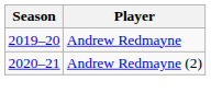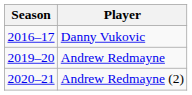 <table class="wikitable">
 <tr>
 <th>Season</th>
 <th>Player</th>
+</tr>
+<tr>
+<td><a href='#'>2016–17</a></td>
+<td><a href='#'>Danny Vukovic</a></td>
 </tr>
 <tr>
 <td><a href='#'>2019–20</a></td>
 <td><a href='#'>Andrew Redmayne</a></td>
 </tr>
 <tr>
 <td><a href='#'>2020–21</a></td>
 <td><a href='#'>Andrew Redmayne</a> (2)</td>
 </tr>
 </table>
